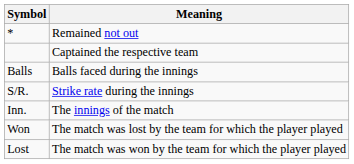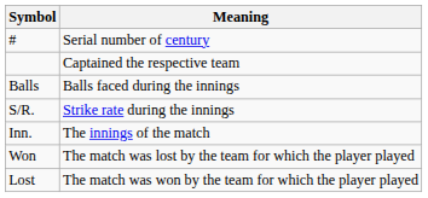 <table class="wikitable">
 <tr>
 <th>Symbol</th>
 <th>Meaning</th>
 </tr>
 <tr>
-<td>*</td>
-<td>Remained <a href='#'>not out</a></td>
+<td>#</td>
+<td>Serial number of <a href='#'>century</a></td>
 </tr>
 <tr>
 <td></td>
 <td>Captained the respective team</td>
 </tr>
 <tr>
 <td>Balls</td>
 <td>Balls faced during the innings</td>
 </tr>
 <tr>
 <td>S/R.</td>
 <td><a href='#'>Strike rate</a> during the innings</td>
 </tr>
 <tr>
 <td>Inn.</td>
 <td>The <a href='#'>innings</a> of the match</td>
 </tr>
 <tr>
 <td>Won</td>
 <td>The match was lost by the team for which the player played</td>
 </tr>
 <tr>
 <td>Lost</td>
 <td>The match was won by the team for which the player played</td>
 </tr>
 </table>
